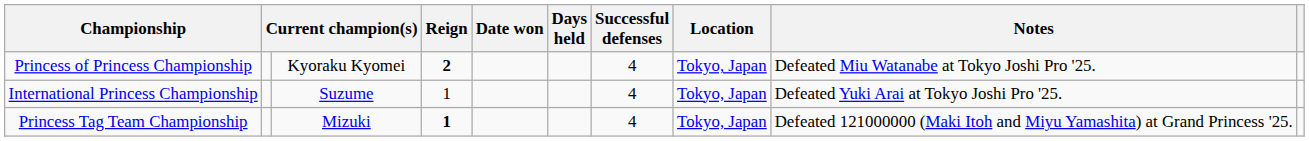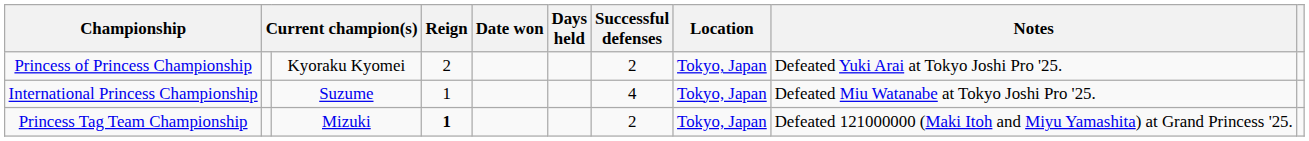 <table class="wikitable" style="text-align:center; font-size:85%;">
 <tr>
 <th>Championship</th>
 <th colspan="2">Current champion(s)</th>
 <th>Reign</th>
 <th>Date won</th>
 <th>Days<br>held</th>
 <th>Successful<br>defenses</th>
 <th>Location</th>
 <th>Notes</th>
 <th class="unsortable"></th>
 </tr>
 <tr>
 <td><a href='#'>Princess of Princess Championship</a></td>
 <td></td>
 <td>Kyoraku Kyomei<br></td>
-<td><strong>2</strong></td>
+<td>2</td>
 <td></td>
 <td></td>
-<td>4</td>
+<td>2</td>
 <td><a href='#'>Tokyo, Japan</a></td>
-<td align=left>Defeated <a href='#'>Miu Watanabe</a> at Tokyo Joshi Pro '25.</td>
+<td align=left>Defeated <a href='#'>Yuki Arai</a> at Tokyo Joshi Pro '25.</td>
 <td></td>
 </tr>
 <tr>
 <td><a href='#'>International Princess Championship</a></td>
 <td></td>
 <td><a href='#'>Suzume</a></td>
 <td>1</td>
 <td></td>
 <td></td>
 <td>4</td>
 <td><a href='#'>Tokyo, Japan</a></td>
-<td align=left>Defeated <a href='#'>Yuki Arai</a> at Tokyo Joshi Pro '25.</td>
+<td align=left>Defeated <a href='#'>Miu Watanabe</a> at Tokyo Joshi Pro '25.</td>
 <td></td>
 </tr>
 <tr>
 <td><a href='#'>Princess Tag Team Championship</a></td>
 <td><br></td>
 <td><a href='#'>Mizuki</a></td>
 <td><strong>1<br></strong></td>
 <td></td>
 <td></td>
-<td>4</td>
+<td>2</td>
 <td><a href='#'>Tokyo, Japan</a></td>
 <td align=left>Defeated 121000000 (<a href='#'>Maki Itoh</a> and <a href='#'>Miyu Yamashita</a>) at Grand Princess '25.</td>
 <td></td>
 </tr>
 </table>
